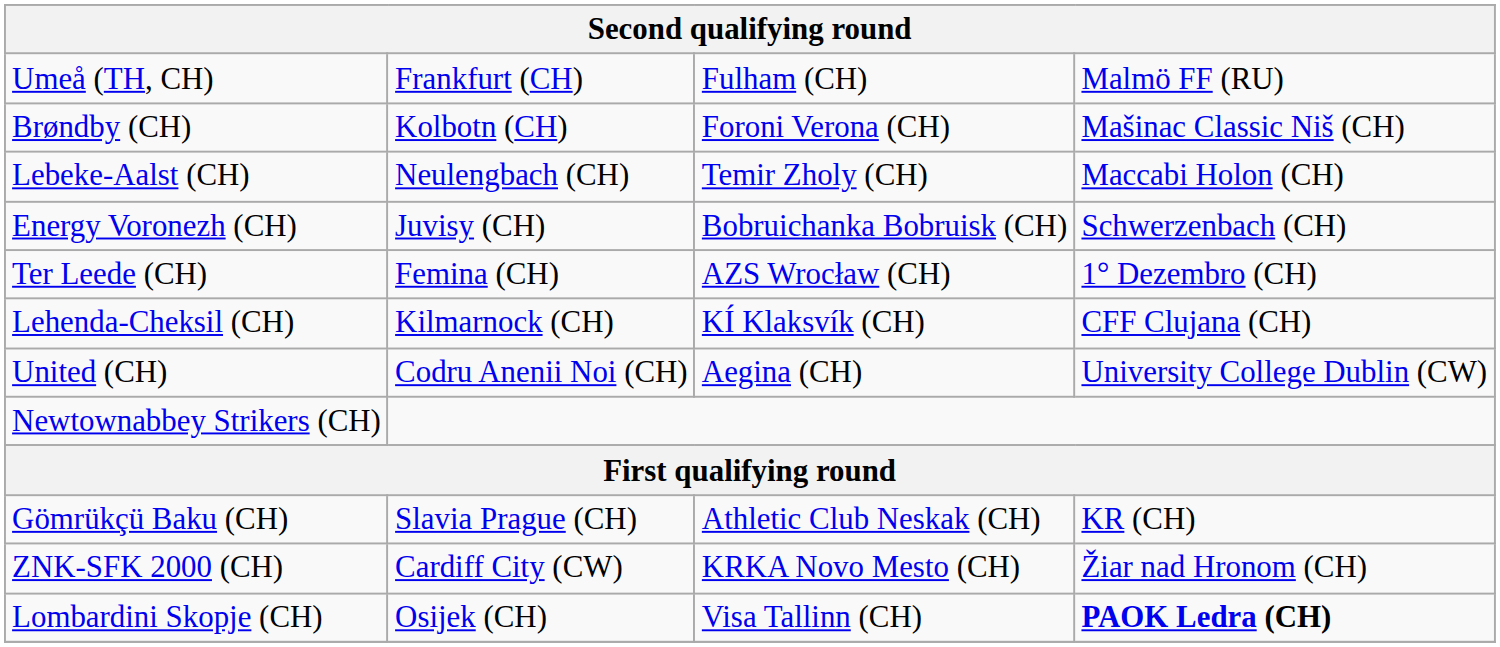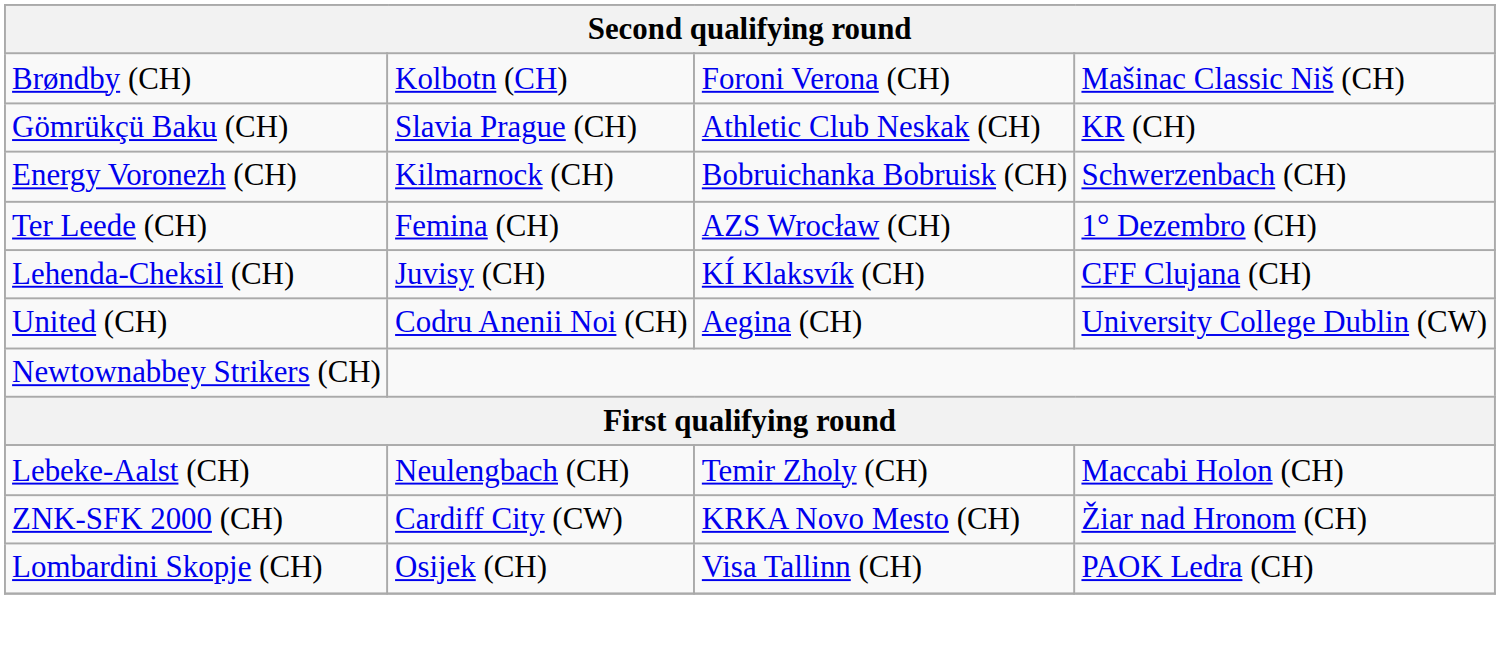 <table class="wikitable">
 <tr>
 <th colspan="4">Second qualifying round</th>
-</tr>
-<tr>
-<td> <a href='#'>Umeå</a> (<a href='#'>TH</a>, CH)</td>
-<td> <a href='#'>Frankfurt</a> (<a href='#'>CH</a>)</td>
-<td> <a href='#'>Fulham</a> (CH)</td>
-<td> <a href='#'>Malmö FF</a> (RU)</td>
 </tr>
 <tr>
 <td> <a href='#'>Brøndby</a> (CH)</td>
 <td> <a href='#'>Kolbotn</a> (<a href='#'>CH</a>)</td>
 <td> <a href='#'>Foroni Verona</a> (CH)</td>
 <td> <a href='#'>Mašinac Classic Niš</a> (CH)</td>
 </tr>
 <tr>
-<td> <a href='#'>Lebeke-Aalst</a> (CH)</td>
-<td> <a href='#'>Neulengbach</a> (CH)</td>
-<td> <a href='#'>Temir Zholy</a> (CH)</td>
-<td> <a href='#'>Maccabi Holon</a> (CH)</td>
+<td> <a href='#'>Gömrükçü Baku</a> (CH)</td>
+<td> <a href='#'>Slavia Prague</a> (CH)</td>
+<td> <a href='#'>Athletic Club Neskak</a> (CH)</td>
+<td> <a href='#'>KR</a> (CH)</td>
 </tr>
 <tr>
 <td> <a href='#'>Energy Voronezh</a> (CH)</td>
-<td> <a href='#'>Juvisy</a> (CH)</td>
+<td> <a href='#'>Kilmarnock</a> (CH)</td>
 <td> <a href='#'>Bobruichanka Bobruisk</a> (CH)</td>
 <td> <a href='#'>Schwerzenbach</a> (CH)</td>
 </tr>
 <tr>
 <td> <a href='#'>Ter Leede</a> (CH)</td>
 <td> <a href='#'>Femina</a> (CH)</td>
 <td> <a href='#'>AZS Wrocław</a> (CH)</td>
 <td> <a href='#'>1° Dezembro</a> (CH)</td>
 </tr>
 <tr>
 <td> <a href='#'>Lehenda-Cheksil</a> (CH)</td>
-<td> <a href='#'>Kilmarnock</a> (CH)</td>
+<td> <a href='#'>Juvisy</a> (CH)</td>
 <td> <a href='#'>KÍ Klaksvík</a> (CH)</td>
 <td> <a href='#'>CFF Clujana</a> (CH)</td>
 </tr>
 <tr>
 <td> <a href='#'>United</a> (CH)</td>
 <td> <a href='#'>Codru Anenii Noi</a> (CH)</td>
 <td> <a href='#'>Aegina</a> (CH)</td>
 <td> <a href='#'>University College Dublin</a> (CW)</td>
 </tr>
 <tr>
 <td> <a href='#'>Newtownabbey Strikers</a> (CH)</td>
 </tr>
 <tr>
 <th colspan="4">First qualifying round</th>
 </tr>
 <tr>
-<td> <a href='#'>Gömrükçü Baku</a> (CH)</td>
-<td> <a href='#'>Slavia Prague</a> (CH)</td>
-<td> <a href='#'>Athletic Club Neskak</a> (CH)</td>
-<td> <a href='#'>KR</a> (CH)</td>
+<td> <a href='#'>Lebeke-Aalst</a> (CH)</td>
+<td> <a href='#'>Neulengbach</a> (CH)</td>
+<td> <a href='#'>Temir Zholy</a> (CH)</td>
+<td> <a href='#'>Maccabi Holon</a> (CH)</td>
 </tr>
 <tr>
 <td> <a href='#'>ZNK-SFK 2000</a> (CH)</td>
 <td> <a href='#'>Cardiff City</a> (CW)</td>
 <td> <a href='#'>KRKA Novo Mesto</a> (CH)</td>
 <td> <a href='#'>Žiar nad Hronom</a> (CH)</td>
 </tr>
 <tr>
 <td> <a href='#'>Lombardini Skopje</a> (CH)</td>
 <td> <a href='#'>Osijek</a> (CH)</td>
 <td> <a href='#'>Visa Tallinn</a> (CH)</td>
-<td><strong> <a href='#'>PAOK Ledra</a> (CH)</strong></td>
+<td> <a href='#'>PAOK Ledra</a> (CH)</td>
 </tr>
 <tr>
 </tr>
 </table>
